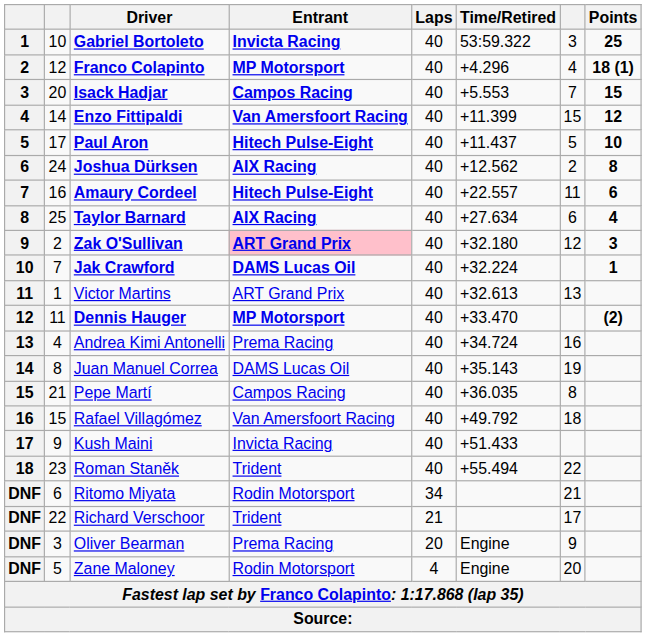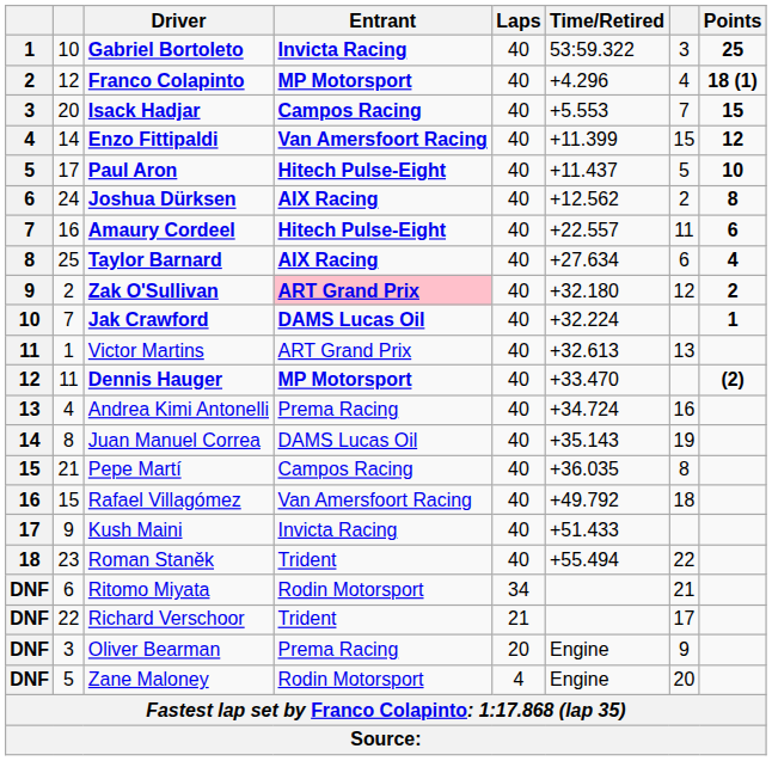 <table class="wikitable" style="font-size:85%">
 <tr>
 <th scope="col"></th>
 <th scope="col"></th>
 <th scope="col">Driver</th>
 <th scope="col">Entrant</th>
 <th scope="col">Laps</th>
 <th scope="col">Time/Retired</th>
 <th scope="col"></th>
 <th scope="col">Points</th>
 </tr>
 <tr>
 <th>1</th>
 <td align="center">10</td>
 <td> <strong><a href='#'>Gabriel Bortoleto</a></strong></td>
 <td><strong><a href='#'>Invicta Racing</a></strong></td>
 <td align="center">40</td>
 <td>53:59.322</td>
 <td align="center">3</td>
 <td align="center"><strong>25</strong></td>
 </tr>
 <tr>
 <th>2</th>
 <td align="center">12</td>
 <td> <strong><a href='#'>Franco Colapinto</a></strong></td>
 <td><strong><a href='#'>MP Motorsport</a></strong></td>
 <td align="center">40</td>
 <td>+4.296</td>
 <td align="center">4</td>
 <td align="center"><strong>18 (1)</strong></td>
 </tr>
 <tr>
 <th>3</th>
 <td align="center">20</td>
 <td> <strong><a href='#'>Isack Hadjar</a></strong></td>
 <td><strong><a href='#'>Campos Racing</a></strong></td>
 <td align="center">40</td>
 <td>+5.553</td>
 <td align="center">7</td>
 <td align="center"><strong>15</strong></td>
 </tr>
 <tr>
 <th>4</th>
 <td align="center">14</td>
 <td> <strong><a href='#'>Enzo Fittipaldi</a></strong></td>
 <td><strong><a href='#'>Van Amersfoort Racing</a></strong></td>
 <td align="center">40</td>
 <td>+11.399</td>
 <td align="center">15</td>
 <td align="center"><strong>12</strong></td>
 </tr>
 <tr>
 <th>5</th>
 <td align="center">17</td>
 <td> <strong><a href='#'>Paul Aron</a></strong></td>
 <td><strong><a href='#'>Hitech Pulse-Eight</a></strong></td>
 <td align="center">40</td>
 <td>+11.437</td>
 <td align="center">5</td>
 <td align="center"><strong>10</strong></td>
 </tr>
 <tr>
 <th>6</th>
 <td align="center">24</td>
 <td> <strong><a href='#'>Joshua Dürksen</a></strong></td>
 <td><strong><a href='#'>AIX Racing</a></strong></td>
 <td align="center">40</td>
 <td>+12.562</td>
 <td align="center">2</td>
 <td align="center"><strong>8</strong></td>
 </tr>
 <tr>
 <th>7</th>
 <td align="center">16</td>
 <td> <strong><a href='#'>Amaury Cordeel</a></strong></td>
 <td><strong><a href='#'>Hitech Pulse-Eight</a></strong></td>
 <td align="center">40</td>
 <td>+22.557</td>
 <td align="center">11</td>
 <td align="center"><strong>6</strong></td>
 </tr>
 <tr>
 <th>8</th>
 <td align="center">25</td>
 <td> <strong><a href='#'>Taylor Barnard</a></strong></td>
 <td><strong><a href='#'>AIX Racing</a></strong></td>
 <td align="center">40</td>
 <td>+27.634</td>
 <td align="center">6</td>
 <td align="center"><strong>4</strong></td>
 </tr>
 <tr>
 <th>9</th>
 <td align="center">2</td>
 <td> <strong><a href='#'>Zak O'Sullivan</a></strong></td>
 <td style="background: pink;"><strong><a href='#'>ART Grand Prix</a></strong></td>
 <td align="center">40</td>
 <td>+32.180</td>
 <td align="center">12</td>
-<td align="center"><strong>3</strong></td>
+<td align="center"><strong>2</strong></td>
 </tr>
 <tr>
 <th>10</th>
 <td align="center">7</td>
 <td> <strong><a href='#'>Jak Crawford</a></strong></td>
 <td><strong><a href='#'>DAMS Lucas Oil</a></strong></td>
 <td align="center">40</td>
 <td>+32.224</td>
 <td align="center"></td>
 <td align="center"><strong>1</strong></td>
 </tr>
 <tr>
 <th>11</th>
 <td align="center">1</td>
 <td> <a href='#'>Victor Martins</a></td>
 <td><a href='#'>ART Grand Prix</a></td>
 <td align="center">40</td>
 <td>+32.613</td>
 <td align="center">13</td>
 <td align="center"></td>
 </tr>
 <tr>
 <th>12</th>
 <td align="center">11</td>
 <td> <strong><a href='#'>Dennis Hauger</a></strong></td>
 <td><strong><a href='#'>MP Motorsport</a></strong></td>
 <td align="center">40</td>
 <td>+33.470</td>
 <td align="center"></td>
 <td align="center"><strong>(2)</strong></td>
 </tr>
 <tr>
 <th>13</th>
 <td align="center">4</td>
 <td> <a href='#'>Andrea Kimi Antonelli</a></td>
 <td><a href='#'>Prema Racing</a></td>
 <td align="center">40</td>
 <td>+34.724</td>
 <td align="center">16</td>
 <td align="center"></td>
 </tr>
 <tr>
 <th>14</th>
 <td align="center">8</td>
 <td> <a href='#'>Juan Manuel Correa</a></td>
 <td><a href='#'>DAMS Lucas Oil</a></td>
 <td align="center">40</td>
 <td>+35.143</td>
 <td align="center">19</td>
 <td align="center"></td>
 </tr>
 <tr>
 <th>15</th>
 <td align="center">21</td>
 <td> <a href='#'>Pepe Martí</a></td>
 <td><a href='#'>Campos Racing</a></td>
 <td align="center">40</td>
 <td>+36.035</td>
 <td align="center">8</td>
 <td align="center"></td>
 </tr>
 <tr>
 <th>16</th>
 <td align="center">15</td>
 <td> <a href='#'>Rafael Villagómez</a></td>
 <td><a href='#'>Van Amersfoort Racing</a></td>
 <td align="center">40</td>
 <td>+49.792</td>
 <td align="center">18</td>
 <td align="center"></td>
 </tr>
 <tr>
 <th>17</th>
 <td align="center">9</td>
 <td> <a href='#'>Kush Maini</a></td>
 <td><a href='#'>Invicta Racing</a></td>
 <td align="center">40</td>
 <td>+51.433</td>
 <td align="center"></td>
 <td align="center"></td>
 </tr>
 <tr>
 <th>18</th>
 <td align="center">23</td>
 <td> <a href='#'>Roman Staněk</a></td>
 <td><a href='#'>Trident</a></td>
 <td align="center">40</td>
 <td>+55.494</td>
 <td align="center">22</td>
 <td align="center"></td>
 </tr>
 <tr>
 <th>DNF</th>
 <td align="center">6</td>
 <td> <a href='#'>Ritomo Miyata</a></td>
 <td><a href='#'>Rodin Motorsport</a></td>
 <td align="center">34</td>
 <td></td>
 <td align="center">21</td>
 <td align="center"></td>
 </tr>
 <tr>
 <th>DNF</th>
 <td align="center">22</td>
 <td> <a href='#'>Richard Verschoor</a></td>
 <td><a href='#'>Trident</a></td>
 <td align="center">21</td>
 <td></td>
 <td align="center">17</td>
 <td align="center"></td>
 </tr>
 <tr>
 <th>DNF</th>
 <td align="center">3</td>
 <td> <a href='#'>Oliver Bearman</a></td>
 <td><a href='#'>Prema Racing</a></td>
 <td align="center">20</td>
 <td>Engine</td>
 <td align="center">9</td>
 <td align="center"></td>
 </tr>
 <tr>
 <th>DNF</th>
 <td align="center">5</td>
 <td> <a href='#'>Zane Maloney</a></td>
 <td><a href='#'>Rodin Motorsport</a></td>
 <td align="center">4</td>
 <td>Engine</td>
 <td align="center">20</td>
 <td align="center"></td>
 </tr>
 <tr>
 <th colspan="8"><em>Fastest lap set by</em> <strong> <a href='#'>Franco Colapinto</a><strong><em>: 1:17.868 (lap 35)<em></th>
 </tr>
 <tr>
 <th colspan="8">Source:</th>
 </tr>
 </table>
